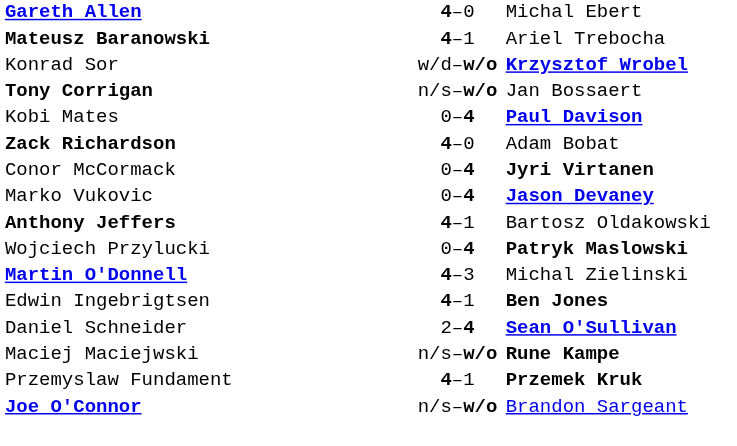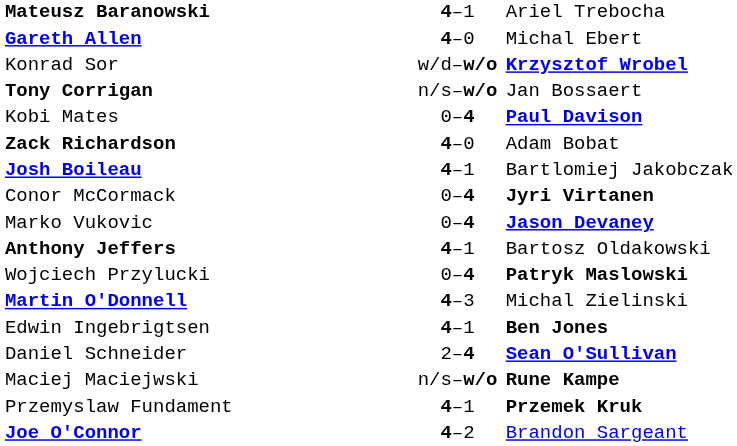 <table width="100%" cellspacing="1">
 <tr>
 <th width=45%></th>
 <th width=10%></th>
 <th width=45%></th>
 </tr>
 <tr>
+<td> <strong>Mateusz Baranowski</strong></td>
+<td align="center"><strong>4</strong>–1</td>
+<td> Ariel Trebocha</td>
+</tr>
+<tr>
 <td> <strong><a href='#'>Gareth Allen</a></strong></td>
 <td align="center"><strong>4</strong>–0</td>
 <td> Michal Ebert</td>
-</tr>
-<tr>
-<td> <strong>Mateusz Baranowski</strong></td>
-<td align="center"><strong>4</strong>–1</td>
-<td> Ariel Trebocha</td>
 </tr>
 <tr>
 <td> Konrad Sor</td>
 <td align="center">w/d–<strong>w/o</strong></td>
 <td> <strong><a href='#'>Krzysztof Wrobel</a></strong></td>
 </tr>
 <tr>
 <td> <strong>Tony Corrigan</strong></td>
 <td align="center">n/s–<strong>w/o</strong></td>
 <td> Jan Bossaert</td>
 </tr>
 <tr>
 <td> Kobi Mates</td>
 <td align="center">0–<strong>4</strong></td>
 <td> <strong><a href='#'>Paul Davison</a></strong></td>
 </tr>
 <tr>
 <td> <strong>Zack Richardson</strong></td>
 <td align="center"><strong>4</strong>–0</td>
 <td> Adam Bobat</td>
+</tr>
+<tr>
+<td> <strong><a href='#'>Josh Boileau</a></strong></td>
+<td align="center"><strong>4</strong>–1</td>
+<td> Bartlomiej Jakobczak</td>
 </tr>
 <tr>
 <td> Conor McCormack</td>
 <td align="center">0–<strong>4</strong></td>
 <td> <strong>Jyri Virtanen</strong></td>
 </tr>
 <tr>
 <td> Marko Vukovic</td>
 <td align="center">0–<strong>4</strong></td>
 <td> <strong><a href='#'>Jason Devaney</a></strong></td>
 </tr>
 <tr>
 <td> <strong>Anthony Jeffers</strong></td>
 <td align="center"><strong>4</strong>–1</td>
 <td> Bartosz Oldakowski</td>
 </tr>
 <tr>
 <td> Wojciech Przylucki</td>
 <td align="center">0–<strong>4</strong></td>
 <td> <strong>Patryk Maslowski</strong></td>
 </tr>
 <tr>
 <td> <strong><a href='#'>Martin O'Donnell</a></strong></td>
 <td align="center"><strong>4</strong>–3</td>
 <td> Michal Zielinski</td>
 </tr>
 <tr>
 <td> Edwin Ingebrigtsen</td>
 <td align="center"><strong>4</strong>–1</td>
 <td> <strong>Ben Jones</strong></td>
 </tr>
 <tr>
 <td> Daniel Schneider</td>
 <td align="center">2–<strong>4</strong></td>
 <td> <strong><a href='#'>Sean O'Sullivan</a></strong></td>
 </tr>
 <tr>
 <td> Maciej Maciejwski</td>
 <td align="center">n/s–<strong>w/o</strong></td>
 <td> <strong>Rune Kampe</strong></td>
 </tr>
 <tr>
 <td> Przemyslaw Fundament</td>
 <td align="center"><strong>4</strong>–1</td>
 <td> <strong>Przemek Kruk</strong></td>
 </tr>
 <tr>
 <td> <strong><a href='#'>Joe O'Connor</a></strong></td>
-<td align="center">n/s–<strong>w/o</strong></td>
+<td align="center"><strong>4</strong>–2</td>
 <td> <a href='#'>Brandon Sargeant</a></td>
 </tr>
 </table>
